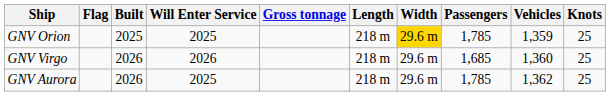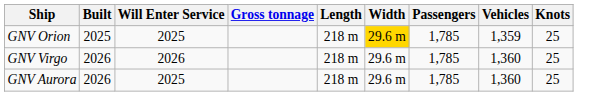 <table class="wikitable">
 <tr>
 <th>Ship</th>
-<th>Flag</th>
 <th>Built</th>
 <th>Will Enter Service</th>
 <th><a href='#'>Gross tonnage</a></th>
 <th>Length</th>
 <th>Width</th>
 <th>Passengers</th>
 <th>Vehicles</th>
 <th>Knots</th>
 </tr>
 <tr>
 <td><em>GNV Orion</em></td>
-<td></td>
 <td align="Center">2025</td>
 <td align="Center">2025</td>
 <td align="Center"></td>
 <td align="Center">218 m</td>
 <td align="Center" style="background: gold;">29.6 m</td>
 <td align="Center">1,785</td>
 <td align="Center">1,359</td>
 <td align="Center">25</td>
 </tr>
 <tr>
 <td><em>GNV Virgo</em></td>
-<td></td>
 <td align="Center">2026</td>
 <td align="Center">2026</td>
 <td align="Center"></td>
 <td align="Center">218 m</td>
 <td align="Center">29.6 m</td>
-<td align="Center">1,685</td>
+<td align="Center">1,785</td>
 <td align="Center">1,360</td>
 <td align="Center">25</td>
 </tr>
 <tr>
 <td><em>GNV Aurora</em></td>
-<td></td>
 <td align="Center">2026</td>
 <td align="Center">2025</td>
 <td align="Center"></td>
 <td align="Center">218 m</td>
 <td align="Center">29.6 m</td>
 <td align="Center">1,785</td>
-<td align="Center">1,362</td>
+<td align="Center">1,360</td>
 <td align="Center">25</td>
 </tr>
 </table>
